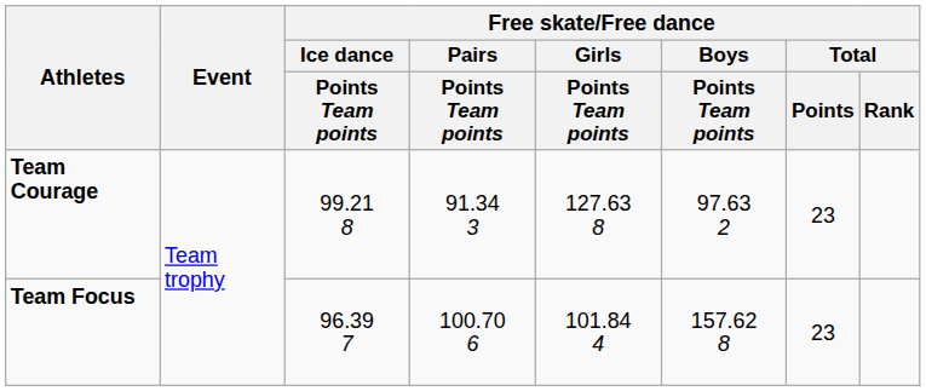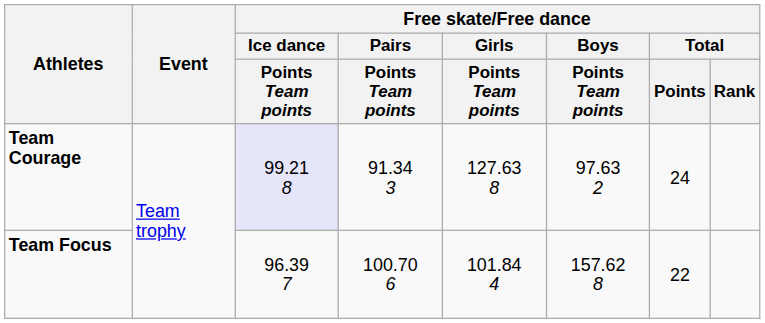 <table class="wikitable" style="font-size:90%">
 <tr>
 <th rowspan=3>Athletes</th>
 <th rowspan=3>Event</th>
 <th colspan=6>Free skate/Free dance</th>
 </tr>
 <tr style="font-size:95%">
 <th>Ice dance</th>
 <th>Pairs</th>
 <th>Girls</th>
 <th>Boys</th>
 <th colspan=2>Total</th>
 </tr>
 <tr style="font-size:95%">
 <th>Points<br><em>Team points</em></th>
 <th>Points<br><em>Team points</em></th>
 <th>Points<br><em>Team points</em></th>
 <th>Points<br><em>Team points</em></th>
 <th>Points</th>
 <th>Rank</th>
 </tr>
 <tr align=center>
 <td align=left><strong>Team Courage</strong><br><strong><br><br><br></strong></td>
 <td rowspan=2 align=left><a href='#'>Team trophy</a></td>
-<td>99.21<br><em>8</em></td>
+<td style="background: lavender;">99.21<br><em>8</em></td>
 <td>91.34<br><em>3</em></td>
 <td>127.63<br><em>8</em></td>
 <td>97.63<br><em>2</em></td>
-<td>23</td>
+<td>24</td>
 <td></td>
 </tr>
 <tr align=center>
 <td align=left><strong>Team Focus</strong><br><strong><br><br><br></strong></td>
 <td>96.39<br><em>7</em></td>
 <td>100.70<br><em>6</em></td>
 <td>101.84<br><em>4</em></td>
 <td>157.62<br><em>8</em></td>
-<td>23</td>
+<td>22</td>
 <td></td>
 </tr>
 </table>
